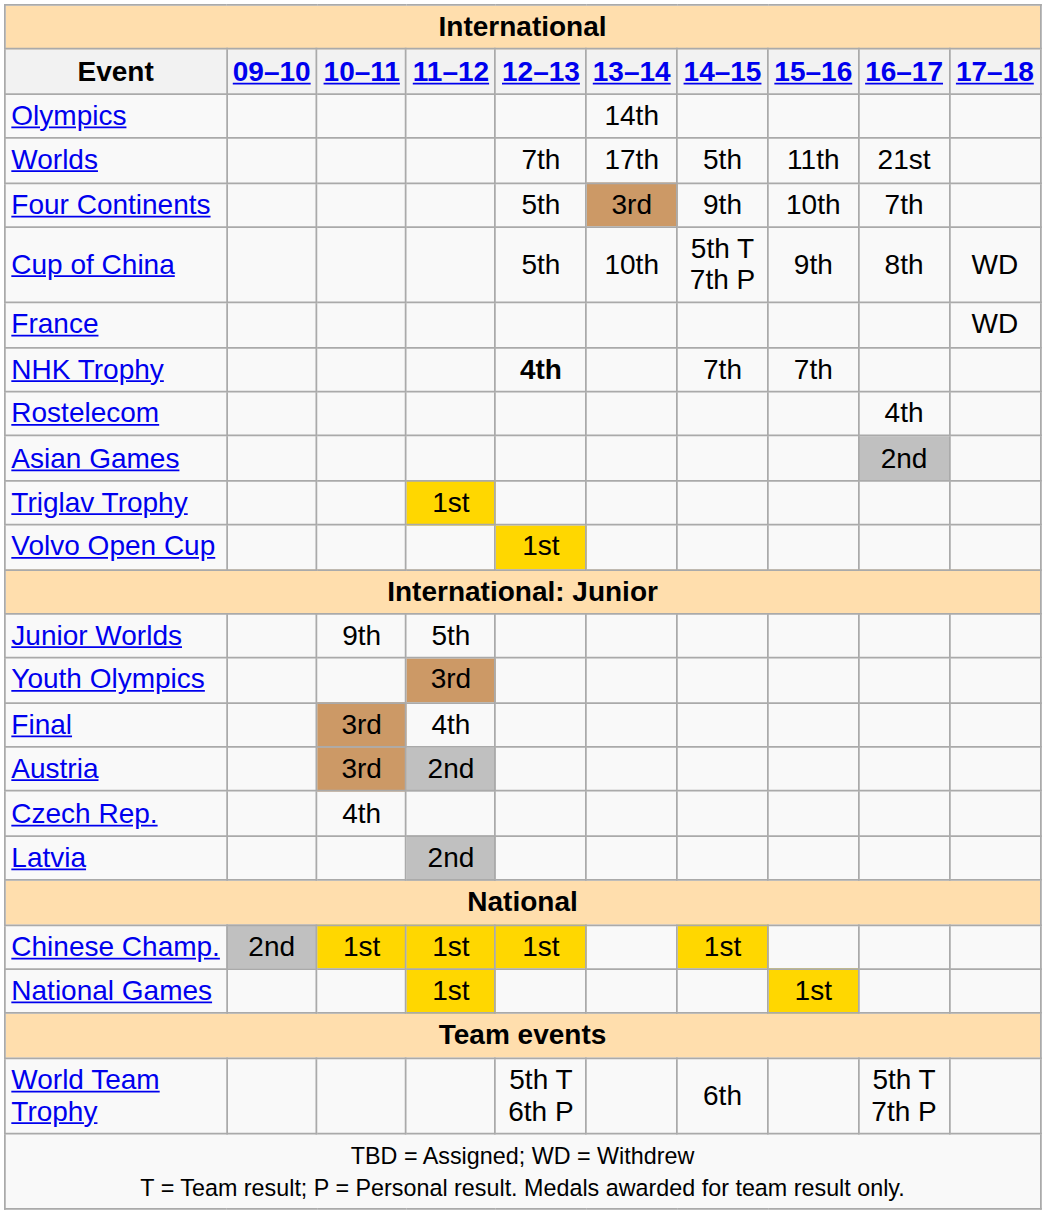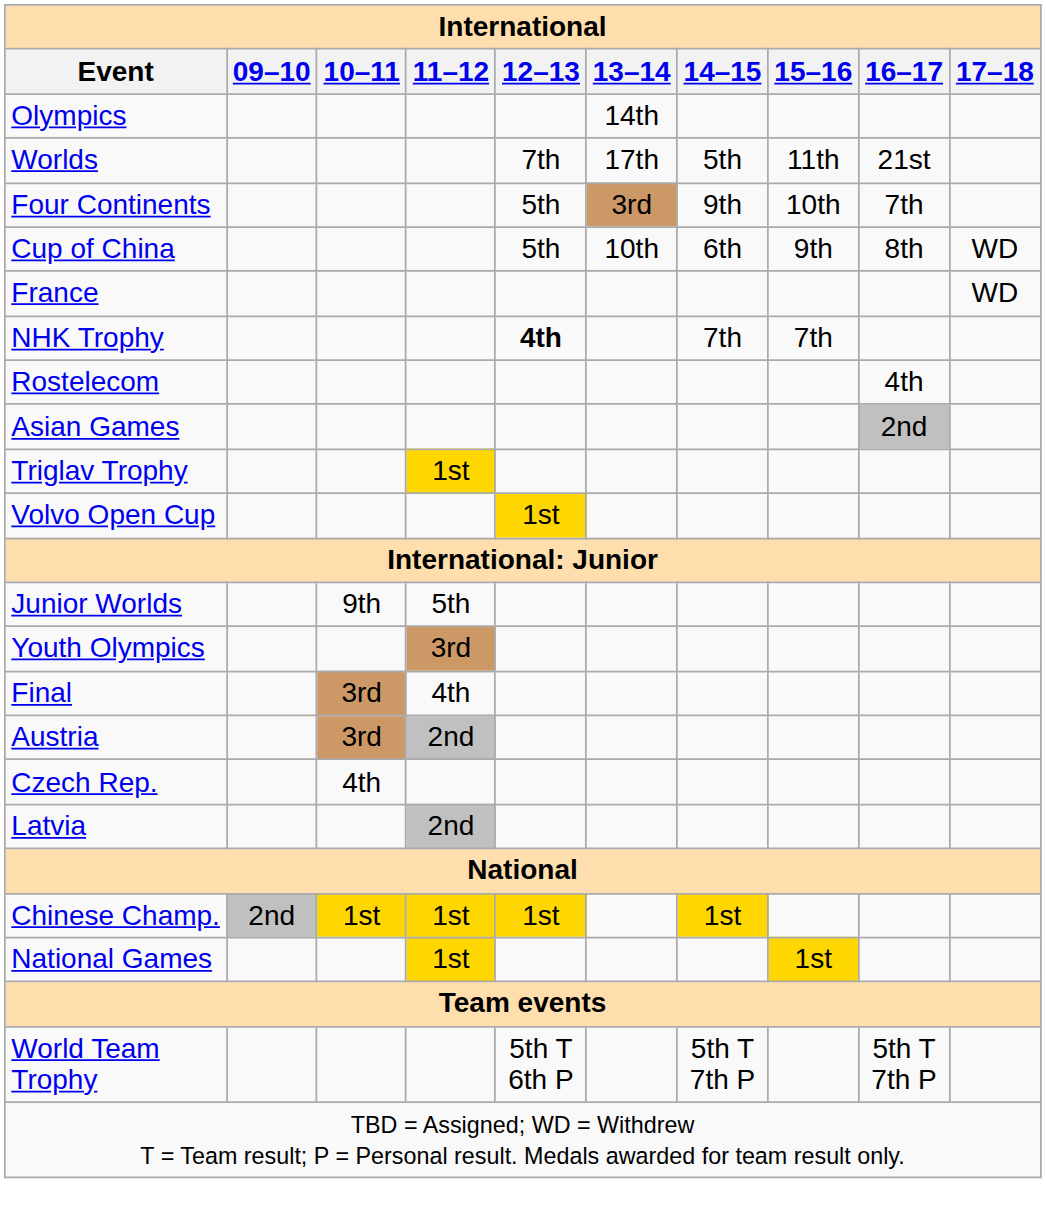 <table class="wikitable" style="text-align:center">
 <tr>
 <th colspan="10" style="background:#ffdead; text-align:center;">International</th>
 </tr>
 <tr>
 <th>Event</th>
 <th><a href='#'>09–10</a></th>
 <th><a href='#'>10–11</a></th>
 <th><a href='#'>11–12</a></th>
 <th><a href='#'>12–13</a></th>
 <th><a href='#'>13–14</a></th>
 <th><a href='#'>14–15</a></th>
 <th><a href='#'>15–16</a></th>
 <th><a href='#'>16–17</a></th>
 <th><a href='#'>17–18</a></th>
 </tr>
 <tr>
 <td align=left><a href='#'>Olympics</a></td>
 <td></td>
 <td></td>
 <td></td>
 <td></td>
 <td>14th</td>
 <td></td>
 <td></td>
 <td></td>
 <td></td>
 </tr>
 <tr>
 <td align=left><a href='#'>Worlds</a></td>
 <td></td>
 <td></td>
 <td></td>
 <td>7th</td>
 <td>17th</td>
 <td>5th</td>
 <td>11th</td>
 <td>21st</td>
 <td></td>
 </tr>
 <tr>
 <td align=left><a href='#'>Four Continents</a></td>
 <td></td>
 <td></td>
 <td></td>
 <td>5th</td>
 <td bgcolor=cc9966>3rd</td>
 <td>9th</td>
 <td>10th</td>
 <td>7th</td>
 <td></td>
 </tr>
 <tr>
 <td align=left> <a href='#'>Cup of China</a></td>
 <td></td>
 <td></td>
 <td></td>
 <td>5th</td>
 <td>10th</td>
-<td>5th T <br> 7th P</td>
+<td>6th</td>
 <td>9th</td>
 <td>8th</td>
 <td>WD</td>
 </tr>
 <tr>
 <td align=left> <a href='#'>France</a></td>
 <td></td>
 <td></td>
 <td></td>
 <td></td>
 <td></td>
 <td></td>
 <td></td>
 <td></td>
 <td>WD</td>
 </tr>
 <tr>
 <td align=left> <a href='#'>NHK Trophy</a></td>
 <td></td>
 <td></td>
 <td></td>
 <td><strong>4th</strong></td>
 <td></td>
 <td>7th</td>
 <td>7th</td>
 <td></td>
 <td></td>
 </tr>
 <tr>
 <td align=left> <a href='#'>Rostelecom</a></td>
 <td></td>
 <td></td>
 <td></td>
 <td></td>
 <td></td>
 <td></td>
 <td></td>
 <td>4th</td>
 <td></td>
 </tr>
 <tr>
 <td align=left><a href='#'>Asian Games</a></td>
 <td></td>
 <td></td>
 <td></td>
 <td></td>
 <td></td>
 <td></td>
 <td></td>
 <td bgcolor=silver>2nd</td>
 <td></td>
 </tr>
 <tr>
 <td align=left><a href='#'>Triglav Trophy</a></td>
 <td></td>
 <td></td>
 <td bgcolor=gold>1st</td>
 <td></td>
 <td></td>
 <td></td>
 <td></td>
 <td></td>
 <td></td>
 </tr>
 <tr>
 <td align=left><a href='#'>Volvo Open Cup</a></td>
 <td></td>
 <td></td>
 <td></td>
 <td bgcolor=gold>1st</td>
 <td></td>
 <td></td>
 <td></td>
 <td></td>
 <td></td>
 </tr>
 <tr>
 <th colspan="10" style="background:#ffdead; text-align:center;">International: Junior</th>
 </tr>
 <tr>
 <td align=left><a href='#'>Junior Worlds</a></td>
 <td></td>
 <td>9th</td>
 <td>5th</td>
 <td></td>
 <td></td>
 <td></td>
 <td></td>
 <td></td>
 <td></td>
 </tr>
 <tr>
 <td align=left><a href='#'>Youth Olympics</a></td>
 <td></td>
 <td></td>
 <td bgcolor=cc9966>3rd</td>
 <td></td>
 <td></td>
 <td></td>
 <td></td>
 <td></td>
 <td></td>
 </tr>
 <tr>
 <td align=left> <a href='#'>Final</a></td>
 <td></td>
 <td bgcolor=cc9966>3rd</td>
 <td>4th</td>
 <td></td>
 <td></td>
 <td></td>
 <td></td>
 <td></td>
 <td></td>
 </tr>
 <tr>
 <td align=left> <a href='#'>Austria</a></td>
 <td></td>
 <td bgcolor=cc9966>3rd</td>
 <td bgcolor=silver>2nd</td>
 <td></td>
 <td></td>
 <td></td>
 <td></td>
 <td></td>
 <td></td>
 </tr>
 <tr>
 <td align=left> <a href='#'>Czech Rep.</a></td>
 <td></td>
 <td>4th</td>
 <td></td>
 <td></td>
 <td></td>
 <td></td>
 <td></td>
 <td></td>
 <td></td>
 </tr>
 <tr>
 <td align=left> <a href='#'>Latvia</a></td>
 <td></td>
 <td></td>
 <td bgcolor=silver>2nd</td>
 <td></td>
 <td></td>
 <td></td>
 <td></td>
 <td></td>
 <td></td>
 </tr>
 <tr>
 <th colspan="10" style="background:#ffdead; text-align:center;">National</th>
 </tr>
 <tr>
 <td align=left><a href='#'>Chinese Champ.</a></td>
 <td bgcolor=silver>2nd</td>
 <td bgcolor=gold>1st</td>
 <td bgcolor=gold>1st</td>
 <td bgcolor=gold>1st</td>
 <td></td>
 <td bgcolor=gold>1st</td>
 <td></td>
 <td></td>
 <td></td>
 </tr>
 <tr>
 <td align=left><a href='#'>National Games</a></td>
 <td></td>
 <td></td>
 <td bgcolor=gold>1st</td>
 <td></td>
 <td></td>
 <td></td>
 <td bgcolor=gold>1st</td>
 <td></td>
 <td></td>
 </tr>
 <tr>
 <th colspan="10" style="background:#ffdead; text-align:center;">Team events</th>
 </tr>
 <tr>
 <td align=left><a href='#'>World Team<br>Trophy</a></td>
 <td></td>
 <td></td>
 <td></td>
 <td>5th T <br> 6th P</td>
 <td></td>
-<td>6th</td>
+<td>5th T <br> 7th P</td>
 <td></td>
 <td>5th T <br> 7th P</td>
 <td></td>
 </tr>
 <tr>
 <td colspan="10" style="text-align:center;"><small> TBD = Assigned; WD = Withdrew <br> T = Team result; P = Personal result. Medals awarded for team result only. </small></td>
 </tr>
 </table>
